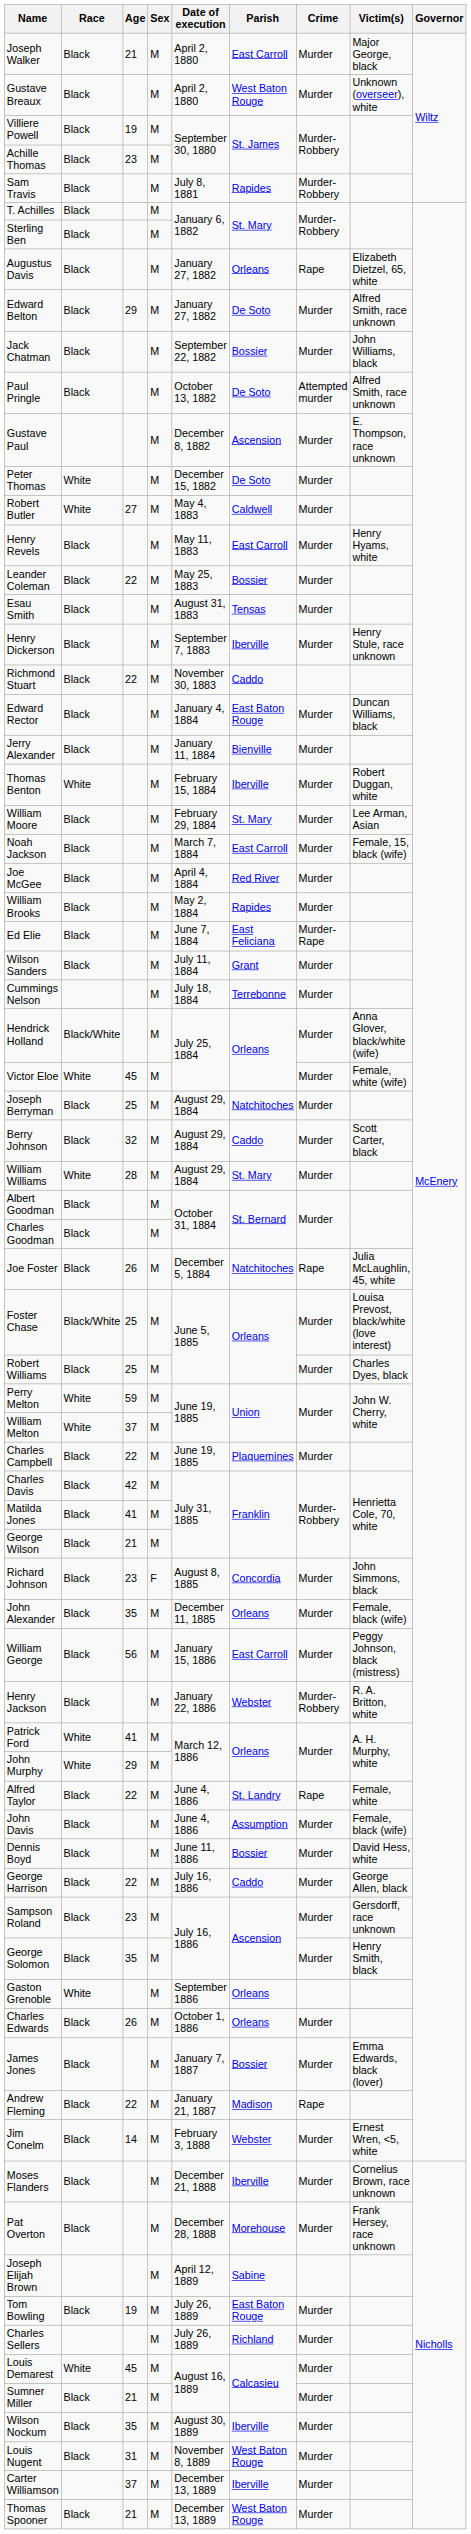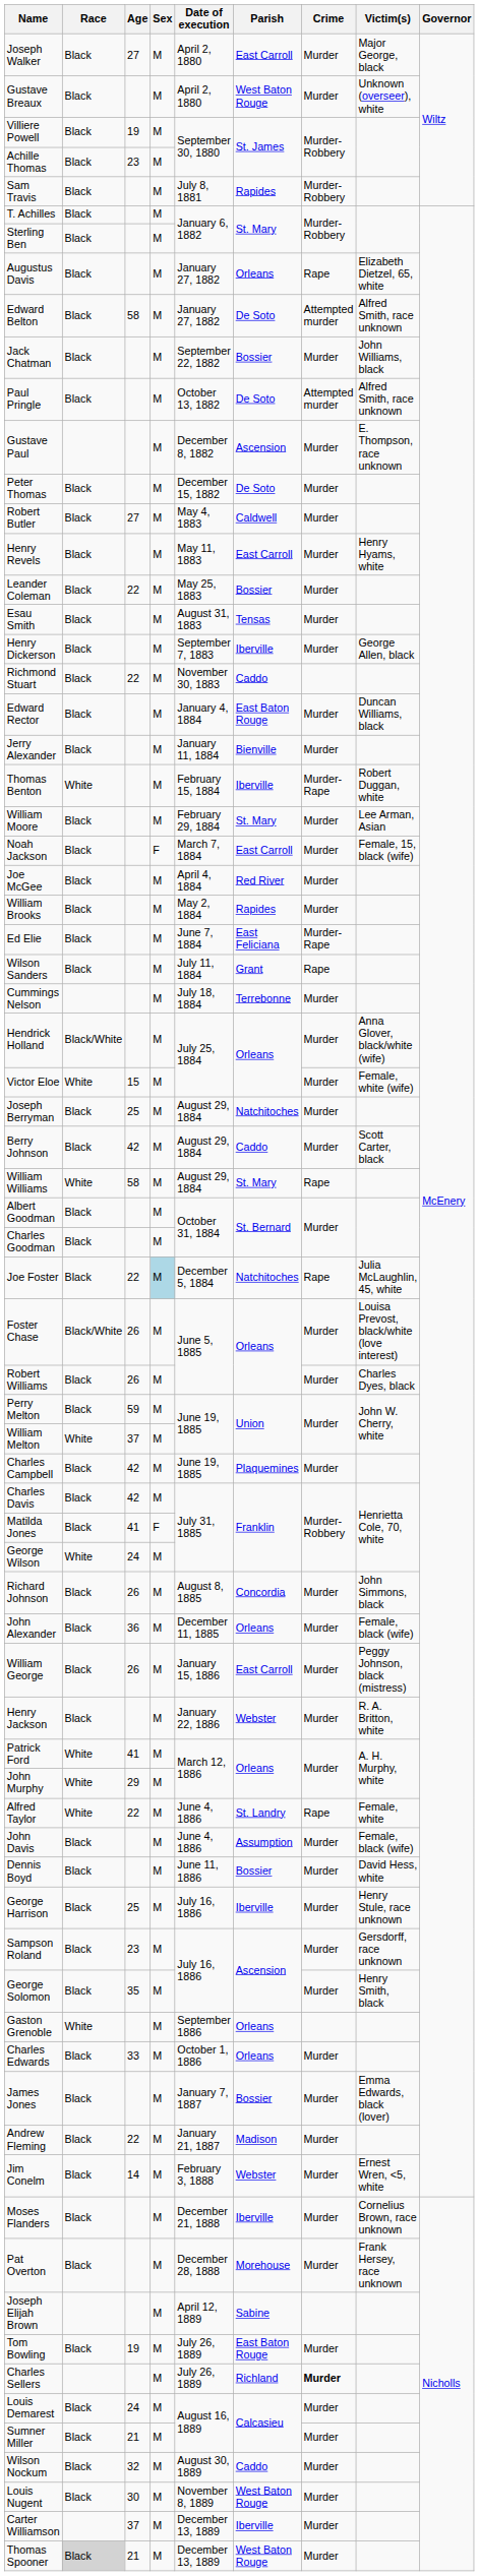 <table class="wikitable sortable">
 <tr>
 <th>Name</th>
 <th>Race</th>
 <th>Age</th>
 <th>Sex</th>
 <th>Date of execution</th>
 <th>Parish</th>
 <th>Crime</th>
 <th>Victim(s)</th>
 <th>Governor</th>
 </tr>
 <tr>
 <td>Joseph Walker</td>
 <td>Black</td>
-<td>21</td>
+<td>27</td>
 <td>M</td>
 <td>April 2, 1880</td>
 <td><a href='#'>East Carroll</a></td>
 <td>Murder</td>
 <td>Major George, black</td>
 <td rowspan="5"><a href='#'>Wiltz</a></td>
 </tr>
 <tr>
 <td>Gustave Breaux</td>
 <td>Black</td>
 <td></td>
 <td>M</td>
 <td>April 2, 1880</td>
 <td><a href='#'>West Baton Rouge</a></td>
 <td>Murder</td>
 <td>Unknown (<a href='#'>overseer</a>), white</td>
 </tr>
 <tr>
 <td>Villiere Powell</td>
 <td>Black</td>
 <td>19</td>
 <td>M</td>
 <td rowspan="2">September 30, 1880</td>
 <td rowspan="2"><a href='#'>St. James</a></td>
 <td rowspan="2">Murder-Robbery</td>
 <td rowspan="2"></td>
 </tr>
 <tr>
 <td>Achille Thomas</td>
 <td>Black</td>
 <td>23</td>
 <td>M</td>
 </tr>
 <tr>
 <td>Sam Travis</td>
 <td>Black</td>
 <td></td>
 <td>M</td>
 <td>July 8, 1881</td>
 <td><a href='#'>Rapides</a></td>
 <td>Murder-Robbery</td>
 <td></td>
 </tr>
 <tr>
 <td>T. Achilles</td>
 <td>Black</td>
 <td></td>
 <td>M</td>
 <td rowspan="2">January 6, 1882</td>
 <td rowspan="2"><a href='#'>St. Mary</a></td>
 <td rowspan="2">Murder-Robbery</td>
 <td rowspan="2"></td>
 <td rowspan="57"><a href='#'>McEnery</a></td>
 </tr>
 <tr>
 <td>Sterling Ben</td>
 <td>Black</td>
 <td></td>
 <td>M</td>
 </tr>
 <tr>
 <td>Augustus Davis</td>
 <td>Black</td>
 <td></td>
 <td>M</td>
 <td>January 27, 1882</td>
 <td><a href='#'>Orleans</a></td>
 <td>Rape</td>
 <td>Elizabeth Dietzel, 65, white</td>
 </tr>
 <tr>
 <td>Edward Belton</td>
 <td>Black</td>
-<td>29</td>
+<td>58</td>
 <td>M</td>
 <td>January 27, 1882</td>
 <td><a href='#'>De Soto</a></td>
-<td>Murder</td>
+<td>Attempted murder</td>
 <td>Alfred Smith, race unknown</td>
 </tr>
 <tr>
 <td>Jack Chatman</td>
 <td>Black</td>
 <td></td>
 <td>M</td>
 <td>September 22, 1882</td>
 <td><a href='#'>Bossier</a></td>
 <td>Murder</td>
 <td>John Williams, black</td>
 </tr>
 <tr>
 <td>Paul Pringle</td>
 <td>Black</td>
 <td></td>
 <td>M</td>
 <td>October 13, 1882</td>
 <td><a href='#'>De Soto</a></td>
 <td>Attempted murder</td>
 <td>Alfred Smith, race unknown</td>
 </tr>
 <tr>
 <td>Gustave Paul</td>
 <td></td>
 <td></td>
 <td>M</td>
 <td>December 8, 1882</td>
 <td><a href='#'>Ascension</a></td>
 <td>Murder</td>
 <td>E. Thompson, race unknown</td>
 </tr>
 <tr>
 <td>Peter Thomas</td>
-<td>White</td>
+<td>Black</td>
 <td></td>
 <td>M</td>
 <td>December 15, 1882</td>
 <td><a href='#'>De Soto</a></td>
 <td>Murder</td>
 <td></td>
 </tr>
 <tr>
 <td>Robert Butler</td>
-<td>White</td>
+<td>Black</td>
 <td>27</td>
 <td>M</td>
 <td>May 4, 1883</td>
 <td><a href='#'>Caldwell</a></td>
 <td>Murder</td>
 <td></td>
 </tr>
 <tr>
 <td>Henry Revels</td>
 <td>Black</td>
 <td></td>
 <td>M</td>
 <td>May 11, 1883</td>
 <td><a href='#'>East Carroll</a></td>
 <td>Murder</td>
 <td>Henry Hyams, white</td>
 </tr>
 <tr>
 <td>Leander Coleman</td>
 <td>Black</td>
 <td>22</td>
 <td>M</td>
 <td>May 25, 1883</td>
 <td><a href='#'>Bossier</a></td>
 <td>Murder</td>
 <td></td>
 </tr>
 <tr>
 <td>Esau Smith</td>
 <td>Black</td>
 <td></td>
 <td>M</td>
 <td>August 31, 1883</td>
 <td><a href='#'>Tensas</a></td>
 <td>Murder</td>
 <td></td>
 </tr>
 <tr>
 <td>Henry Dickerson</td>
 <td>Black</td>
 <td></td>
 <td>M</td>
 <td>September 7, 1883</td>
 <td><a href='#'>Iberville</a></td>
 <td>Murder</td>
-<td>Henry Stule, race unknown</td>
+<td>George Allen, black</td>
 </tr>
 <tr>
 <td>Richmond Stuart</td>
 <td>Black</td>
 <td>22</td>
 <td>M</td>
 <td>November 30, 1883</td>
 <td><a href='#'>Caddo</a></td>
 <td></td>
 <td></td>
 </tr>
 <tr>
 <td>Edward Rector</td>
 <td>Black</td>
 <td></td>
 <td>M</td>
 <td>January 4, 1884</td>
 <td><a href='#'>East Baton Rouge</a></td>
 <td>Murder</td>
 <td>Duncan Williams, black</td>
 </tr>
 <tr>
 <td>Jerry Alexander</td>
 <td>Black</td>
 <td></td>
 <td>M</td>
 <td>January 11, 1884</td>
 <td><a href='#'>Bienville</a></td>
 <td>Murder</td>
 <td></td>
 </tr>
 <tr>
 <td>Thomas Benton</td>
 <td>White</td>
 <td></td>
 <td>M</td>
 <td>February 15, 1884</td>
 <td><a href='#'>Iberville</a></td>
-<td>Murder</td>
+<td>Murder-Rape</td>
 <td>Robert Duggan, white</td>
 </tr>
 <tr>
 <td>William Moore</td>
 <td>Black</td>
 <td></td>
 <td>M</td>
 <td>February 29, 1884</td>
 <td><a href='#'>St. Mary</a></td>
 <td>Murder</td>
 <td>Lee Arman, Asian</td>
 </tr>
 <tr>
 <td>Noah Jackson</td>
 <td>Black</td>
 <td></td>
-<td>M</td>
+<td>F</td>
 <td>March 7, 1884</td>
 <td><a href='#'>East Carroll</a></td>
 <td>Murder</td>
 <td>Female, 15, black (wife)</td>
 </tr>
 <tr>
 <td>Joe McGee</td>
 <td>Black</td>
 <td></td>
 <td>M</td>
 <td>April 4, 1884</td>
 <td><a href='#'>Red River</a></td>
 <td>Murder</td>
 <td></td>
 </tr>
 <tr>
 <td>William Brooks</td>
 <td>Black</td>
 <td></td>
 <td>M</td>
 <td>May 2, 1884</td>
 <td><a href='#'>Rapides</a></td>
 <td>Murder</td>
 <td></td>
 </tr>
 <tr>
 <td>Ed Elie</td>
 <td>Black</td>
 <td></td>
 <td>M</td>
 <td>June 7, 1884</td>
 <td><a href='#'>East Feliciana</a></td>
 <td>Murder-Rape</td>
 <td></td>
 </tr>
 <tr>
 <td>Wilson Sanders</td>
 <td>Black</td>
 <td></td>
 <td>M</td>
 <td>July 11, 1884</td>
 <td><a href='#'>Grant</a></td>
-<td>Murder</td>
+<td>Rape</td>
 <td></td>
 </tr>
 <tr>
 <td>Cummings Nelson</td>
 <td></td>
 <td></td>
 <td>M</td>
 <td>July 18, 1884</td>
 <td><a href='#'>Terrebonne</a></td>
 <td>Murder</td>
 <td></td>
 </tr>
 <tr>
 <td>Hendrick Holland</td>
 <td>Black/White</td>
 <td></td>
 <td>M</td>
 <td rowspan="2">July 25, 1884</td>
 <td rowspan="2"><a href='#'>Orleans</a></td>
 <td>Murder</td>
 <td>Anna Glover, black/white (wife)</td>
 </tr>
 <tr>
 <td>Victor Eloe</td>
 <td>White</td>
-<td>45</td>
+<td>15</td>
 <td>M</td>
 <td>Murder</td>
 <td>Female, white (wife)</td>
 </tr>
 <tr>
 <td>Joseph Berryman</td>
 <td>Black</td>
 <td>25</td>
 <td>M</td>
 <td>August 29, 1884</td>
 <td><a href='#'>Natchitoches</a></td>
 <td>Murder</td>
 <td></td>
 </tr>
 <tr>
 <td>Berry Johnson</td>
 <td>Black</td>
-<td>32</td>
+<td>42</td>
 <td>M</td>
 <td>August 29, 1884</td>
 <td><a href='#'>Caddo</a></td>
 <td>Murder</td>
 <td>Scott Carter, black</td>
 </tr>
 <tr>
 <td>William Williams</td>
 <td>White</td>
-<td>28</td>
+<td>58</td>
 <td>M</td>
 <td>August 29, 1884</td>
 <td><a href='#'>St. Mary</a></td>
-<td>Murder</td>
+<td>Rape</td>
 <td></td>
 </tr>
 <tr>
 <td>Albert Goodman</td>
 <td>Black</td>
 <td></td>
 <td>M</td>
 <td rowspan="2">October 31, 1884</td>
 <td rowspan="2"><a href='#'>St. Bernard</a></td>
 <td rowspan="2">Murder</td>
 <td rowspan="2"></td>
 </tr>
 <tr>
 <td>Charles Goodman</td>
 <td>Black</td>
 <td></td>
 <td>M</td>
 </tr>
 <tr>
 <td>Joe Foster</td>
 <td>Black</td>
-<td>26</td>
-<td>M</td>
+<td>22</td>
+<td style="background: lightblue;">M</td>
 <td>December 5, 1884</td>
 <td><a href='#'>Natchitoches</a></td>
 <td>Rape</td>
 <td>Julia McLaughlin, 45, white</td>
 </tr>
 <tr>
 <td>Foster Chase</td>
 <td>Black/White</td>
-<td>25</td>
+<td>26</td>
 <td>M</td>
 <td rowspan="2">June 5, 1885</td>
 <td rowspan="2"><a href='#'>Orleans</a></td>
 <td>Murder</td>
 <td>Louisa Prevost, black/white (love interest)</td>
 </tr>
 <tr>
 <td>Robert Williams</td>
 <td>Black</td>
-<td>25</td>
+<td>26</td>
 <td>M</td>
 <td>Murder</td>
 <td>Charles Dyes, black</td>
 </tr>
 <tr>
 <td>Perry Melton</td>
-<td>White</td>
+<td>Black</td>
 <td>59</td>
 <td>M</td>
 <td rowspan="2">June 19, 1885</td>
 <td rowspan="2"><a href='#'>Union</a></td>
 <td rowspan="2">Murder</td>
 <td rowspan="2">John W. Cherry, white</td>
 </tr>
 <tr>
 <td>William Melton</td>
 <td>White</td>
 <td>37</td>
 <td>M</td>
 </tr>
 <tr>
 <td>Charles Campbell</td>
 <td>Black</td>
-<td>22</td>
+<td>42</td>
 <td>M</td>
 <td>June 19, 1885</td>
 <td><a href='#'>Plaquemines</a></td>
 <td>Murder</td>
 <td></td>
 </tr>
 <tr>
 <td>Charles Davis</td>
 <td>Black</td>
 <td>42</td>
 <td>M</td>
 <td rowspan="3">July 31, 1885</td>
 <td rowspan="3"><a href='#'>Franklin</a></td>
 <td rowspan="3">Murder-Robbery</td>
 <td rowspan="3">Henrietta Cole, 70, white</td>
 </tr>
 <tr>
 <td>Matilda Jones</td>
 <td>Black</td>
 <td>41</td>
-<td>M</td>
+<td>F</td>
 </tr>
 <tr>
 <td>George Wilson</td>
-<td>Black</td>
-<td>21</td>
+<td>White</td>
+<td>24</td>
 <td>M</td>
 </tr>
 <tr>
 <td>Richard Johnson</td>
 <td>Black</td>
-<td>23</td>
-<td>F</td>
+<td>26</td>
+<td>M</td>
 <td>August 8, 1885</td>
 <td><a href='#'>Concordia</a></td>
 <td>Murder</td>
 <td>John Simmons, black</td>
 </tr>
 <tr>
 <td>John Alexander</td>
 <td>Black</td>
-<td>35</td>
+<td>36</td>
 <td>M</td>
 <td>December 11, 1885</td>
 <td><a href='#'>Orleans</a></td>
 <td>Murder</td>
 <td>Female, black (wife)</td>
 </tr>
 <tr>
 <td>William George</td>
 <td>Black</td>
-<td>56</td>
+<td>26</td>
 <td>M</td>
 <td>January 15, 1886</td>
 <td><a href='#'>East Carroll</a></td>
 <td>Murder</td>
 <td>Peggy Johnson, black (mistress)</td>
 </tr>
 <tr>
 <td>Henry Jackson</td>
 <td>Black</td>
 <td></td>
 <td>M</td>
 <td>January 22, 1886</td>
 <td><a href='#'>Webster</a></td>
-<td>Murder-Robbery</td>
+<td>Murder</td>
 <td>R. A. Britton, white</td>
 </tr>
 <tr>
 <td>Patrick Ford</td>
 <td>White</td>
 <td>41</td>
 <td>M</td>
 <td rowspan="2">March 12, 1886</td>
 <td rowspan="2"><a href='#'>Orleans</a></td>
 <td rowspan="2">Murder</td>
 <td rowspan="2">A. H. Murphy, white</td>
 </tr>
 <tr>
 <td>John Murphy</td>
 <td>White</td>
 <td>29</td>
 <td>M</td>
 </tr>
 <tr>
 <td>Alfred Taylor</td>
-<td>Black</td>
+<td>White</td>
 <td>22</td>
 <td>M</td>
 <td>June 4, 1886</td>
 <td><a href='#'>St. Landry</a></td>
 <td>Rape</td>
 <td>Female, white</td>
 </tr>
 <tr>
 <td>John Davis</td>
 <td>Black</td>
 <td></td>
 <td>M</td>
 <td>June 4, 1886</td>
 <td><a href='#'>Assumption</a></td>
 <td>Murder</td>
 <td>Female, black (wife)</td>
 </tr>
 <tr>
 <td>Dennis Boyd</td>
 <td>Black</td>
 <td></td>
 <td>M</td>
 <td>June 11, 1886</td>
 <td><a href='#'>Bossier</a></td>
 <td>Murder</td>
 <td>David Hess, white</td>
 </tr>
 <tr>
 <td>George Harrison</td>
 <td>Black</td>
-<td>22</td>
+<td>25</td>
 <td>M</td>
 <td>July 16, 1886</td>
-<td><a href='#'>Caddo</a></td>
+<td><a href='#'>Iberville</a></td>
 <td>Murder</td>
-<td>George Allen, black</td>
+<td>Henry Stule, race unknown</td>
 </tr>
 <tr>
 <td>Sampson Roland</td>
 <td>Black</td>
 <td>23</td>
 <td>M</td>
 <td rowspan="2">July 16, 1886</td>
 <td rowspan="2"><a href='#'>Ascension</a></td>
 <td>Murder</td>
 <td>Gersdorff, race unknown</td>
 </tr>
 <tr>
 <td>George Solomon</td>
 <td>Black</td>
 <td>35</td>
 <td>M</td>
 <td>Murder</td>
 <td>Henry Smith, black</td>
 </tr>
 <tr>
 <td>Gaston Grenoble</td>
 <td>White</td>
 <td></td>
 <td>M</td>
 <td>September 1886</td>
 <td><a href='#'>Orleans</a></td>
 <td></td>
 <td></td>
 </tr>
 <tr>
 <td>Charles Edwards</td>
 <td>Black</td>
-<td>26</td>
+<td>33</td>
 <td>M</td>
 <td>October 1, 1886</td>
 <td><a href='#'>Orleans</a></td>
 <td>Murder</td>
 <td></td>
 </tr>
 <tr>
 <td>James Jones</td>
 <td>Black</td>
 <td></td>
 <td>M</td>
 <td>January 7, 1887</td>
 <td><a href='#'>Bossier</a></td>
 <td>Murder</td>
 <td>Emma Edwards, black (lover)</td>
 </tr>
 <tr>
 <td>Andrew Fleming</td>
 <td>Black</td>
 <td>22</td>
 <td>M</td>
 <td>January 21, 1887</td>
 <td><a href='#'>Madison</a></td>
-<td>Rape</td>
+<td>Murder</td>
 <td></td>
 </tr>
 <tr>
 <td>Jim Conelm</td>
 <td>Black</td>
 <td>14</td>
 <td>M</td>
 <td>February 3, 1888</td>
 <td><a href='#'>Webster</a></td>
 <td>Murder</td>
 <td>Ernest Wren, <5, white</td>
 </tr>
 <tr>
 <td>Moses Flanders</td>
 <td>Black</td>
 <td></td>
 <td>M</td>
 <td>December 21, 1888</td>
 <td><a href='#'>Iberville</a></td>
 <td>Murder</td>
 <td>Cornelius Brown, race unknown</td>
 <td rowspan="11"><a href='#'>Nicholls</a></td>
 </tr>
 <tr>
 <td>Pat Overton</td>
 <td>Black</td>
 <td></td>
 <td>M</td>
 <td>December 28, 1888</td>
 <td><a href='#'>Morehouse</a></td>
 <td>Murder</td>
 <td>Frank Hersey, race unknown</td>
 </tr>
 <tr>
 <td>Joseph Elijah Brown</td>
 <td></td>
 <td></td>
 <td>M</td>
 <td>April 12, 1889</td>
 <td><a href='#'>Sabine</a></td>
 <td></td>
 <td></td>
 </tr>
 <tr>
 <td>Tom Bowling</td>
 <td>Black</td>
 <td>19</td>
 <td>M</td>
 <td>July 26, 1889</td>
 <td><a href='#'>East Baton Rouge</a></td>
 <td>Murder</td>
 <td></td>
 </tr>
 <tr>
 <td>Charles Sellers</td>
 <td></td>
 <td></td>
 <td>M</td>
 <td>July 26, 1889</td>
 <td><a href='#'>Richland</a></td>
-<td>Murder</td>
+<td><strong>Murder</strong></td>
 <td></td>
 </tr>
 <tr>
 <td>Louis Demarest</td>
-<td>White</td>
-<td>45</td>
+<td>Black</td>
+<td>24</td>
 <td>M</td>
 <td rowspan="2">August 16, 1889</td>
 <td rowspan="2"><a href='#'>Calcasieu</a></td>
 <td>Murder</td>
 <td></td>
 </tr>
 <tr>
 <td>Sumner Miller</td>
 <td>Black</td>
 <td>21</td>
 <td>M</td>
 <td>Murder</td>
 <td></td>
 </tr>
 <tr>
 <td>Wilson Nockum</td>
 <td>Black</td>
-<td>35</td>
+<td>32</td>
 <td>M</td>
 <td>August 30, 1889</td>
-<td><a href='#'>Iberville</a></td>
+<td><a href='#'>Caddo</a></td>
 <td>Murder</td>
 <td></td>
 </tr>
 <tr>
 <td>Louis Nugent</td>
 <td>Black</td>
-<td>31</td>
+<td>30</td>
 <td>M</td>
 <td>November 8, 1889</td>
 <td><a href='#'>West Baton Rouge</a></td>
 <td>Murder</td>
 <td></td>
 </tr>
 <tr>
 <td>Carter Williamson</td>
 <td></td>
 <td>37</td>
 <td>M</td>
 <td>December 13, 1889</td>
 <td><a href='#'>Iberville</a></td>
 <td>Murder</td>
 <td></td>
 </tr>
 <tr>
 <td>Thomas Spooner</td>
-<td>Black</td>
+<td style="background: lightgrey;">Black</td>
 <td>21</td>
 <td>M</td>
 <td>December 13, 1889</td>
 <td><a href='#'>West Baton Rouge</a></td>
 <td>Murder</td>
 <td></td>
 </tr>
 </table>
